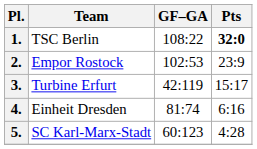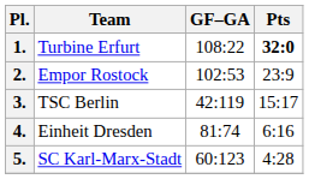 <table class="wikitable">
 <tr>
 <th>Pl.</th>
 <th>Team</th>
 <th>GF–GA</th>
 <th>Pts</th>
 </tr>
 <tr align="left" valign="top" bgcolor="#ffffff">
 <th>1.</th>
-<td>TSC Berlin</td>
+<td><a href='#'>Turbine Erfurt</a></td>
 <td align="center">108:22</td>
 <td align="center"><strong>32:0</strong></td>
 </tr>
 <tr align="left" valign="top" bgcolor="#ffffff">
 <th>2.</th>
 <td><a href='#'>Empor Rostock</a></td>
 <td align="center">102:53</td>
 <td align="center">23:9</td>
 </tr>
 <tr align="left" valign="top" bgcolor="#ffffff">
 <th>3.</th>
-<td><a href='#'>Turbine Erfurt</a></td>
+<td>TSC Berlin</td>
 <td align="center">42:119</td>
 <td align="center">15:17</td>
 </tr>
 <tr align="left" valign="top" bgcolor="#ffffff">
 <th>4.</th>
 <td>Einheit Dresden</td>
 <td align="center">81:74</td>
 <td align="center">6:16</td>
 </tr>
 <tr align="left" valign="top" bgcolor="#ffffff">
 <th>5.</th>
 <td><a href='#'>SC Karl-Marx-Stadt</a></td>
 <td align="center">60:123</td>
 <td align="center">4:28</td>
 </tr>
 <tr align="left" valign="top" bgcolor="#ffffff">
 </tr>
 </table>
